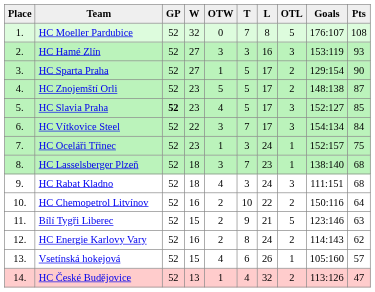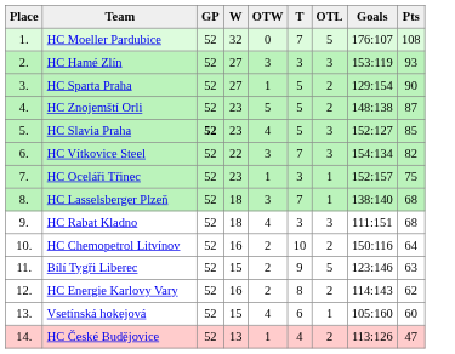 <table style=border-collapse:collapse border=1 cellspacing=0 cellpadding=5>
 <tr align=center bgcolor=#efefef>
 <th width="20">Place</th>
 <th width="185">Team</th>
 <th width="20">GP</th>
 <th width="20">W</th>
 <th width="20">OTW</th>
 <th width="20">T</th>
-<th width="20">L</th>
 <th width="20">OTL</th>
 <th width="40">Goals</th>
 <th width="20">Pts</th>
 </tr>
 <tr style="text-align:center;background:#DDFCDD">
 <td>1.</td>
 <td align="left"><a href='#'>HC Moeller Pardubice</a></td>
 <td>52</td>
 <td>32</td>
 <td>0</td>
 <td>7</td>
-<td>8</td>
 <td>5</td>
 <td>176:107</td>
 <td>108</td>
 </tr>
 <tr style="text-align:center;background:#BBF3BB">
 <td>2.</td>
 <td align="left"><a href='#'>HC Hamé Zlín</a></td>
 <td>52</td>
 <td>27</td>
 <td>3</td>
 <td>3</td>
-<td>16</td>
 <td>3</td>
 <td>153:119</td>
 <td>93</td>
 </tr>
 <tr style="text-align:center;background:#BBF3BB">
 <td>3.</td>
 <td align="left"><a href='#'>HC Sparta Praha</a></td>
 <td>52</td>
 <td>27</td>
 <td>1</td>
 <td>5</td>
-<td>17</td>
 <td>2</td>
 <td>129:154</td>
 <td>90</td>
 </tr>
 <tr style="text-align:center;background:#BBF3BB">
 <td>4.</td>
 <td align="left"><a href='#'>HC Znojemští Orli</a></td>
 <td>52</td>
 <td>23</td>
 <td>5</td>
 <td>5</td>
-<td>17</td>
 <td>2</td>
 <td>148:138</td>
 <td>87</td>
 </tr>
 <tr style="text-align:center;background:#BBF3BB">
 <td>5.</td>
 <td align="left"><a href='#'>HC Slavia Praha</a></td>
 <td><strong>52</strong></td>
 <td>23</td>
 <td>4</td>
 <td>5</td>
-<td>17</td>
 <td>3</td>
 <td>152:127</td>
 <td>85</td>
 </tr>
 <tr style="text-align:center;background:#BBF3BB">
 <td>6.</td>
 <td align="left"><a href='#'>HC Vítkovice Steel</a></td>
 <td>52</td>
 <td>22</td>
 <td>3</td>
 <td>7</td>
-<td>17</td>
 <td>3</td>
 <td>154:134</td>
-<td>84</td>
+<td>82</td>
 </tr>
 <tr style="text-align:center;background:#BBF3BB">
 <td>7.</td>
 <td align="left"><a href='#'>HC Oceláři Třinec</a></td>
 <td>52</td>
 <td>23</td>
 <td>1</td>
 <td>3</td>
-<td>24</td>
 <td>1</td>
 <td>152:157</td>
 <td>75</td>
 </tr>
 <tr style="text-align:center;background:#BBF3BB">
 <td>8.</td>
 <td align="left"><a href='#'>HC Lasselsberger Plzeň</a></td>
 <td>52</td>
 <td>18</td>
 <td>3</td>
 <td>7</td>
-<td>23</td>
 <td>1</td>
 <td>138:140</td>
 <td>68</td>
 </tr>
 <tr align="center">
 <td>9.</td>
 <td align="left"><a href='#'>HC Rabat Kladno</a></td>
 <td>52</td>
 <td>18</td>
 <td>4</td>
 <td>3</td>
-<td>24</td>
 <td>3</td>
 <td>111:151</td>
 <td>68</td>
 </tr>
 <tr align="center">
 <td>10.</td>
 <td align="left"><a href='#'>HC Chemopetrol Litvínov</a></td>
 <td>52</td>
 <td>16</td>
 <td>2</td>
 <td>10</td>
-<td>22</td>
 <td>2</td>
 <td>150:116</td>
 <td>64</td>
 </tr>
 <tr align="center">
 <td>11.</td>
 <td align="left"><a href='#'>Bílí Tygři Liberec</a></td>
 <td>52</td>
 <td>15</td>
 <td>2</td>
 <td>9</td>
-<td>21</td>
 <td>5</td>
 <td>123:146</td>
 <td>63</td>
 </tr>
 <tr align="center">
 <td>12.</td>
 <td align="left"><a href='#'>HC Energie Karlovy Vary</a></td>
 <td>52</td>
 <td>16</td>
 <td>2</td>
 <td>8</td>
-<td>24</td>
 <td>2</td>
 <td>114:143</td>
 <td>62</td>
 </tr>
 <tr align="center">
 <td>13.</td>
 <td align="left"><a href='#'>Vsetínská hokejová</a></td>
 <td>52</td>
 <td>15</td>
 <td>4</td>
 <td>6</td>
-<td>26</td>
 <td>1</td>
 <td>105:160</td>
-<td>57</td>
+<td>60</td>
 </tr>
 <tr style="text-align:center;background:#FFCCCC">
 <td>14.</td>
 <td align="left"><a href='#'>HC České Budějovice</a></td>
 <td>52</td>
 <td>13</td>
 <td>1</td>
 <td>4</td>
-<td>32</td>
 <td>2</td>
 <td>113:126</td>
 <td>47</td>
 </tr>
 </table>
